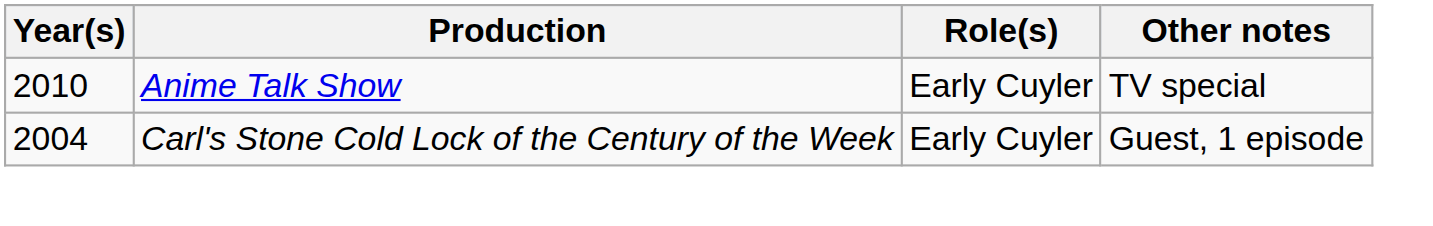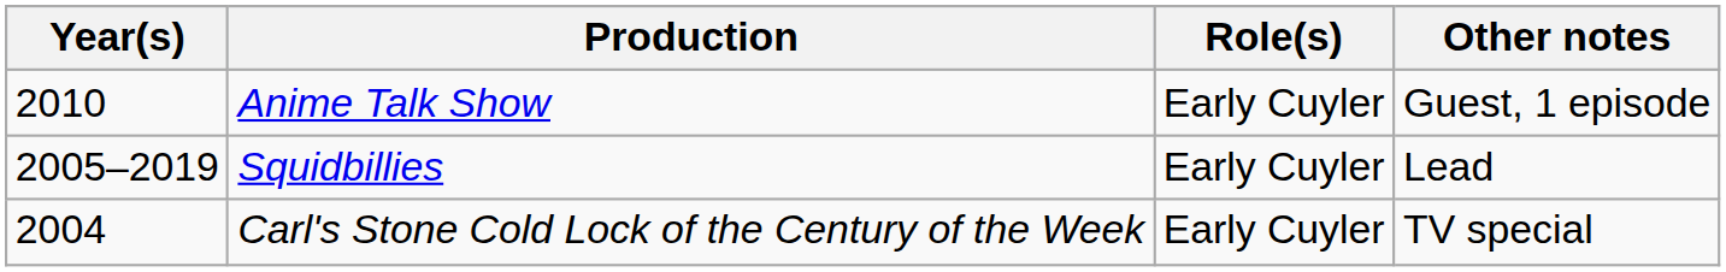 <table class="wikitable">
 <tr style="background:#b0c4de; text-align:center;">
 <th>Year(s)</th>
 <th>Production</th>
 <th>Role(s)</th>
 <th>Other notes</th>
 </tr>
 <tr>
 <td>2010</td>
 <td><em><a href='#'>Anime Talk Show</a></em></td>
 <td>Early Cuyler</td>
-<td>TV special</td>
+<td>Guest, 1 episode</td>
+</tr>
+<tr>
+<td>2005–2019</td>
+<td><em><a href='#'>Squidbillies</a></em></td>
+<td>Early Cuyler</td>
+<td>Lead</td>
 </tr>
 <tr>
 <td>2004</td>
 <td><em>Carl's Stone Cold Lock of the Century of the Week</em></td>
 <td>Early Cuyler</td>
-<td>Guest, 1 episode</td>
+<td>TV special</td>
 </tr>
 </table>
